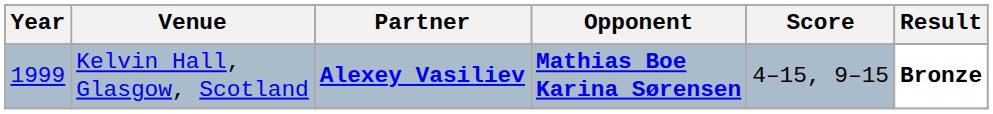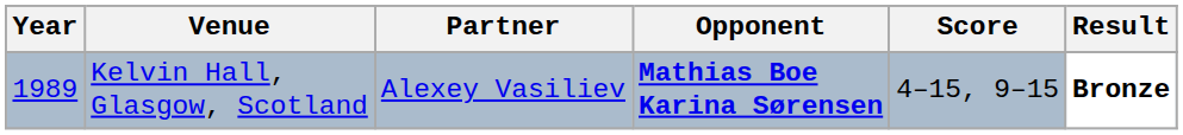 <table class="sortable wikitable" style="font-size: 90%;">
 <tr>
 <th>Year</th>
 <th>Venue</th>
 <th>Partner</th>
 <th>Opponent</th>
 <th>Score</th>
 <th>Result</th>
 </tr>
 <tr>
 </tr>
 <tr style="background:#AABBCC">
-<td align="center"><a href='#'>1999</a></td>
+<td align="center"><a href='#'>1989</a></td>
 <td align="left"><a href='#'>Kelvin Hall</a>,<br><a href='#'>Glasgow</a>, <a href='#'>Scotland</a></td>
-<td align="left"><strong> <a href='#'>Alexey Vasiliev</a></strong></td>
+<td align="left"> <a href='#'>Alexey Vasiliev</a></td>
 <td align="left"><strong> <a href='#'>Mathias Boe</a><br> <a href='#'>Karina Sørensen</a></strong></td>
 <td align="left">4–15, 9–15</td>
 <td style="text-align:left; background:white"> <strong>Bronze</strong></td>
 </tr>
 </table>
